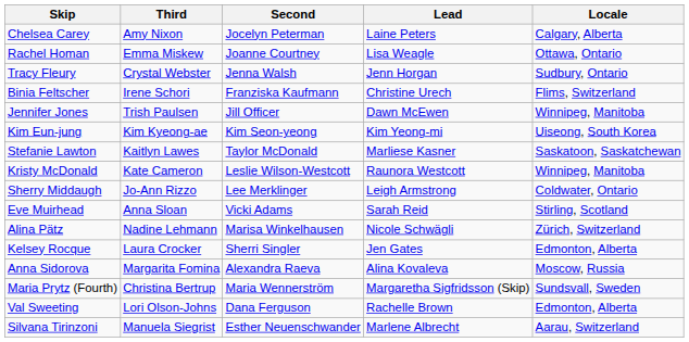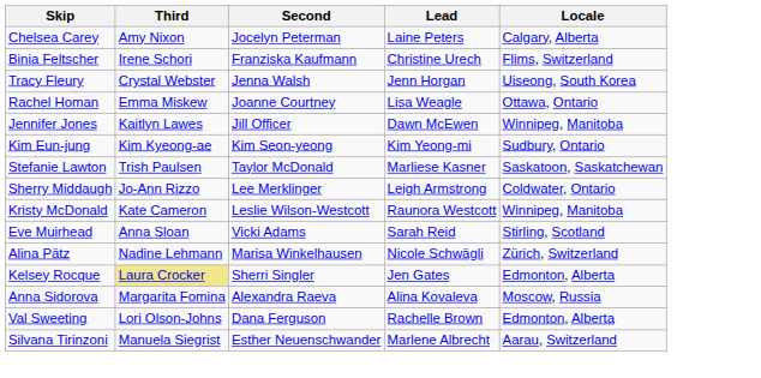 <table class=wikitable>
 <tr>
 <th scope="col">Skip</th>
 <th scope="col">Third</th>
 <th scope="col">Second</th>
 <th scope="col">Lead</th>
 <th scope="col">Locale</th>
 </tr>
 <tr>
 <td><a href='#'>Chelsea Carey</a></td>
 <td><a href='#'>Amy Nixon</a></td>
 <td><a href='#'>Jocelyn Peterman</a></td>
 <td><a href='#'>Laine Peters</a></td>
 <td> <a href='#'>Calgary</a>, <a href='#'>Alberta</a></td>
 </tr>
 <tr>
+<td><a href='#'>Binia Feltscher</a></td>
+<td><a href='#'>Irene Schori</a></td>
+<td><a href='#'>Franziska Kaufmann</a></td>
+<td><a href='#'>Christine Urech</a></td>
+<td> <a href='#'>Flims</a>, <a href='#'>Switzerland</a></td>
+</tr>
+<tr>
+<td><a href='#'>Tracy Fleury</a></td>
+<td><a href='#'>Crystal Webster</a></td>
+<td><a href='#'>Jenna Walsh</a></td>
+<td><a href='#'>Jenn Horgan</a></td>
+<td> <a href='#'>Uiseong</a>, <a href='#'>South Korea</a></td>
+</tr>
+<tr>
 <td><a href='#'>Rachel Homan</a></td>
 <td><a href='#'>Emma Miskew</a></td>
 <td><a href='#'>Joanne Courtney</a></td>
 <td><a href='#'>Lisa Weagle</a></td>
 <td> <a href='#'>Ottawa</a>, <a href='#'>Ontario</a></td>
 </tr>
 <tr>
-<td><a href='#'>Tracy Fleury</a></td>
-<td><a href='#'>Crystal Webster</a></td>
-<td><a href='#'>Jenna Walsh</a></td>
-<td><a href='#'>Jenn Horgan</a></td>
-<td> <a href='#'>Sudbury</a>, <a href='#'>Ontario</a></td>
-</tr>
-<tr>
-<td><a href='#'>Binia Feltscher</a></td>
-<td><a href='#'>Irene Schori</a></td>
-<td><a href='#'>Franziska Kaufmann</a></td>
-<td><a href='#'>Christine Urech</a></td>
-<td> <a href='#'>Flims</a>, <a href='#'>Switzerland</a></td>
-</tr>
-<tr>
 <td><a href='#'>Jennifer Jones</a></td>
-<td><a href='#'>Trish Paulsen</a></td>
+<td><a href='#'>Kaitlyn Lawes</a></td>
 <td><a href='#'>Jill Officer</a></td>
 <td><a href='#'>Dawn McEwen</a></td>
 <td> <a href='#'>Winnipeg</a>, <a href='#'>Manitoba</a></td>
 </tr>
 <tr>
 <td><a href='#'>Kim Eun-jung</a></td>
 <td><a href='#'>Kim Kyeong-ae</a></td>
 <td><a href='#'>Kim Seon-yeong</a></td>
 <td><a href='#'>Kim Yeong-mi</a></td>
-<td> <a href='#'>Uiseong</a>, <a href='#'>South Korea</a></td>
+<td> <a href='#'>Sudbury</a>, <a href='#'>Ontario</a></td>
 </tr>
 <tr>
 <td><a href='#'>Stefanie Lawton</a></td>
-<td><a href='#'>Kaitlyn Lawes</a></td>
+<td><a href='#'>Trish Paulsen</a></td>
 <td><a href='#'>Taylor McDonald</a></td>
 <td><a href='#'>Marliese Kasner</a></td>
 <td> <a href='#'>Saskatoon</a>, <a href='#'>Saskatchewan</a></td>
+</tr>
+<tr>
+<td><a href='#'>Sherry Middaugh</a></td>
+<td><a href='#'>Jo-Ann Rizzo</a></td>
+<td><a href='#'>Lee Merklinger</a></td>
+<td><a href='#'>Leigh Armstrong</a></td>
+<td> <a href='#'>Coldwater</a>, <a href='#'>Ontario</a></td>
 </tr>
 <tr>
 <td><a href='#'>Kristy McDonald</a></td>
 <td><a href='#'>Kate Cameron</a></td>
 <td><a href='#'>Leslie Wilson-Westcott</a></td>
 <td><a href='#'>Raunora Westcott</a></td>
 <td> <a href='#'>Winnipeg</a>, <a href='#'>Manitoba</a></td>
-</tr>
-<tr>
-<td><a href='#'>Sherry Middaugh</a></td>
-<td><a href='#'>Jo-Ann Rizzo</a></td>
-<td><a href='#'>Lee Merklinger</a></td>
-<td><a href='#'>Leigh Armstrong</a></td>
-<td> <a href='#'>Coldwater</a>, <a href='#'>Ontario</a></td>
 </tr>
 <tr>
 <td><a href='#'>Eve Muirhead</a></td>
 <td><a href='#'>Anna Sloan</a></td>
 <td><a href='#'>Vicki Adams</a></td>
 <td><a href='#'>Sarah Reid</a></td>
 <td> <a href='#'>Stirling</a>, <a href='#'>Scotland</a></td>
 </tr>
 <tr>
 <td><a href='#'>Alina Pätz</a></td>
 <td><a href='#'>Nadine Lehmann</a></td>
 <td><a href='#'>Marisa Winkelhausen</a></td>
 <td><a href='#'>Nicole Schwägli</a></td>
 <td> <a href='#'>Zürich</a>, <a href='#'>Switzerland</a></td>
 </tr>
 <tr>
 <td><a href='#'>Kelsey Rocque</a></td>
-<td><a href='#'>Laura Crocker</a></td>
+<td style="background: khaki;"><a href='#'>Laura Crocker</a></td>
 <td><a href='#'>Sherri Singler</a></td>
 <td><a href='#'>Jen Gates</a></td>
 <td> <a href='#'>Edmonton</a>, <a href='#'>Alberta</a></td>
 </tr>
 <tr>
 <td><a href='#'>Anna Sidorova</a></td>
 <td><a href='#'>Margarita Fomina</a></td>
 <td><a href='#'>Alexandra Raeva</a></td>
 <td><a href='#'>Alina Kovaleva</a></td>
 <td> <a href='#'>Moscow</a>, <a href='#'>Russia</a></td>
-</tr>
-<tr>
-<td><a href='#'>Maria Prytz</a> (Fourth)</td>
-<td><a href='#'>Christina Bertrup</a></td>
-<td><a href='#'>Maria Wennerström</a></td>
-<td><a href='#'>Margaretha Sigfridsson</a> (Skip)</td>
-<td> <a href='#'>Sundsvall</a>, <a href='#'>Sweden</a></td>
 </tr>
 <tr>
 <td><a href='#'>Val Sweeting</a></td>
 <td><a href='#'>Lori Olson-Johns</a></td>
 <td><a href='#'>Dana Ferguson</a></td>
 <td><a href='#'>Rachelle Brown</a></td>
 <td> <a href='#'>Edmonton</a>, <a href='#'>Alberta</a></td>
 </tr>
 <tr>
 <td><a href='#'>Silvana Tirinzoni</a></td>
 <td><a href='#'>Manuela Siegrist</a></td>
 <td><a href='#'>Esther Neuenschwander</a></td>
 <td><a href='#'>Marlene Albrecht</a></td>
 <td> <a href='#'>Aarau</a>, <a href='#'>Switzerland</a></td>
 </tr>
 </table>
